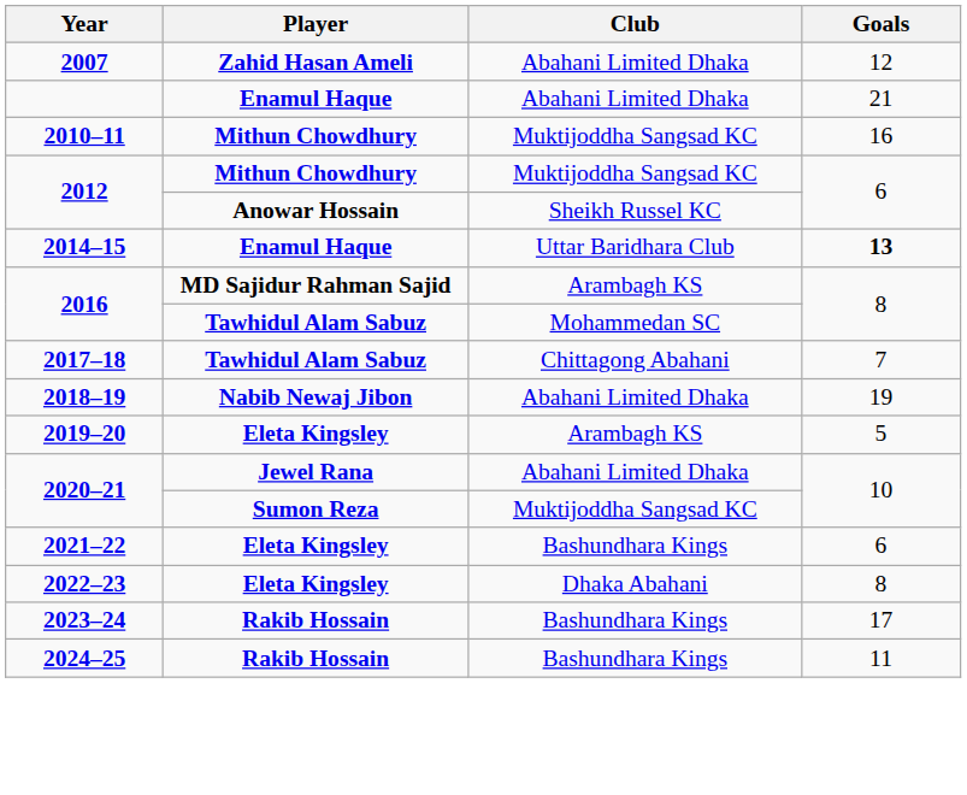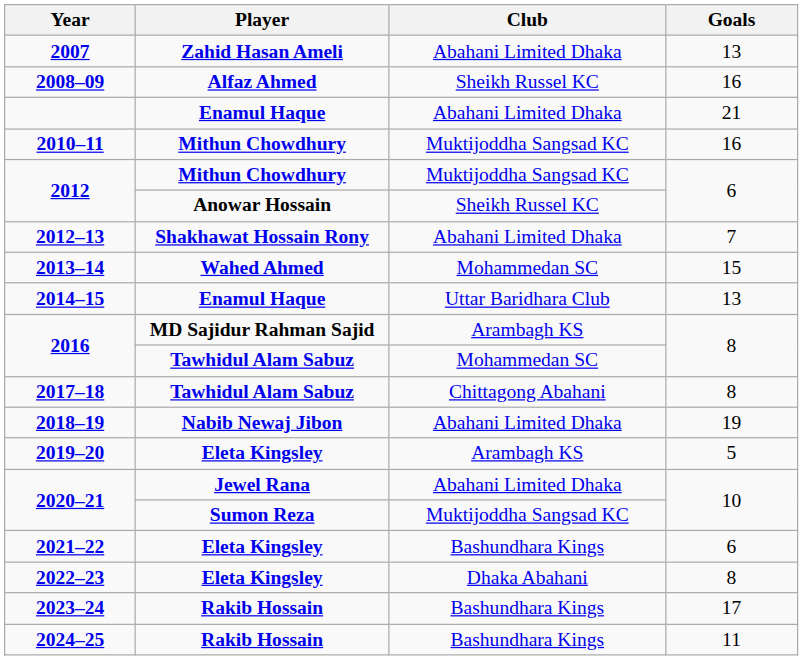 <table class="wikitable" style="text-align:center">
 <tr>
 <th width="100">Year</th>
 <th width="200">Player</th>
 <th width="220">Club</th>
 <th width="100">Goals</th>
 </tr>
 <tr>
 <td><strong><a href='#'>2007</a></strong></td>
 <td><strong><a href='#'>Zahid Hasan Ameli</a></strong></td>
 <td><a href='#'>Abahani Limited Dhaka</a></td>
-<td>12</td>
+<td>13</td>
+</tr>
+<tr>
+<td><strong><a href='#'>2008–09</a></strong></td>
+<td><strong><a href='#'>Alfaz Ahmed</a></strong></td>
+<td><a href='#'>Sheikh Russel KC</a></td>
+<td>16</td>
 </tr>
 <tr>
 <td></td>
 <td><strong><a href='#'>Enamul Haque</a></strong></td>
 <td><a href='#'>Abahani Limited Dhaka</a></td>
 <td>21</td>
 </tr>
 <tr>
 <td><strong><a href='#'>2010–11</a></strong></td>
 <td><strong><a href='#'>Mithun Chowdhury</a></strong></td>
 <td><a href='#'>Muktijoddha Sangsad KC</a></td>
 <td>16</td>
 </tr>
 <tr>
 <td rowspan="2"><strong><a href='#'>2012</a></strong></td>
 <td><strong><a href='#'>Mithun Chowdhury</a></strong></td>
 <td><a href='#'>Muktijoddha Sangsad KC</a></td>
 <td rowspan="2">6</td>
 </tr>
 <tr>
 <td><strong>Anowar Hossain</strong></td>
 <td><a href='#'>Sheikh Russel KC</a></td>
 </tr>
 <tr>
+<td><strong><a href='#'>2012–13</a></strong></td>
+<td><strong><a href='#'>Shakhawat Hossain Rony</a></strong></td>
+<td><a href='#'>Abahani Limited Dhaka</a></td>
+<td>7</td>
+</tr>
+<tr>
+<td><strong><a href='#'>2013–14</a></strong></td>
+<td><strong><a href='#'>Wahed Ahmed</a></strong></td>
+<td><a href='#'>Mohammedan SC</a></td>
+<td>15</td>
+</tr>
+<tr>
 <td><strong><a href='#'>2014–15</a></strong></td>
 <td><strong><a href='#'>Enamul Haque</a></strong></td>
 <td><a href='#'>Uttar Baridhara Club</a></td>
-<td><strong>13</strong></td>
+<td>13</td>
 </tr>
 <tr>
 <td rowspan="2"><strong><a href='#'>2016</a></strong></td>
 <td><strong>MD Sajidur Rahman Sajid</strong></td>
 <td><a href='#'>Arambagh KS</a></td>
 <td rowspan="2">8</td>
 </tr>
 <tr>
 <td><strong><a href='#'>Tawhidul Alam Sabuz</a></strong></td>
 <td><a href='#'>Mohammedan SC</a></td>
 </tr>
 <tr>
 <td><strong><a href='#'>2017–18</a></strong></td>
 <td><strong><a href='#'>Tawhidul Alam Sabuz</a></strong></td>
 <td><a href='#'>Chittagong Abahani</a></td>
-<td>7</td>
+<td>8</td>
 </tr>
 <tr>
 <td><strong><a href='#'>2018–19</a></strong></td>
 <td><strong><a href='#'>Nabib Newaj Jibon</a></strong></td>
 <td><a href='#'>Abahani Limited Dhaka</a></td>
 <td>19</td>
 </tr>
 <tr>
 <td><strong><a href='#'>2019–20</a></strong></td>
 <td><strong><a href='#'>Eleta Kingsley</a></strong></td>
 <td><a href='#'>Arambagh KS</a></td>
 <td>5</td>
 </tr>
 <tr>
 <td rowspan="2"><strong><a href='#'>2020–21</a></strong></td>
 <td><strong><a href='#'>Jewel Rana</a></strong></td>
 <td><a href='#'>Abahani Limited Dhaka</a></td>
 <td rowspan="2">10</td>
 </tr>
 <tr>
 <td><strong><a href='#'>Sumon Reza</a></strong></td>
 <td><a href='#'>Muktijoddha Sangsad KC</a></td>
 </tr>
 <tr>
 <td><strong><a href='#'>2021–22</a></strong></td>
 <td><strong><a href='#'>Eleta Kingsley</a></strong></td>
 <td><a href='#'>Bashundhara Kings</a></td>
 <td>6</td>
 </tr>
 <tr>
 <td><strong><a href='#'>2022–23</a></strong></td>
 <td><strong><a href='#'>Eleta Kingsley</a></strong></td>
 <td><a href='#'>Dhaka Abahani</a></td>
 <td>8</td>
 </tr>
 <tr>
 <td><strong><a href='#'>2023–24</a></strong></td>
 <td><strong><a href='#'>Rakib Hossain</a></strong></td>
 <td><a href='#'>Bashundhara Kings</a></td>
 <td>17</td>
 </tr>
 <tr>
 <td><strong><a href='#'>2024–25</a></strong></td>
 <td><strong><a href='#'>Rakib Hossain</a></strong></td>
 <td><a href='#'>Bashundhara Kings</a></td>
 <td>11</td>
 </tr>
 </table>
